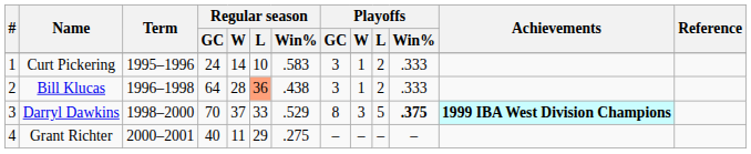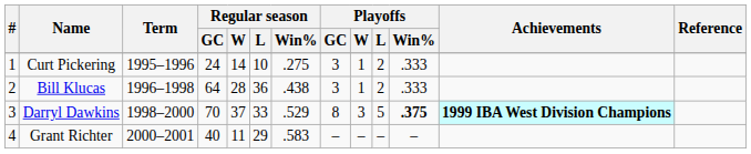 <table class="wikitable" style="text-align:center">
 <tr>
 <th rowspan="2">#</th>
 <th rowspan="2">Name</th>
 <th rowspan="2">Term</th>
 <th colspan="4">Regular season</th>
 <th colspan="4">Playoffs</th>
 <th rowspan="2">Achievements</th>
 <th rowspan="2">Reference</th>
 </tr>
 <tr>
 <th>GC</th>
 <th>W</th>
 <th>L</th>
 <th>Win%</th>
 <th>GC</th>
 <th>W</th>
 <th>L</th>
 <th>Win%</th>
 </tr>
 <tr>
 </tr>
 <tr>
 <td align=center>1</td>
 <td>Curt Pickering</td>
 <td>1995–1996</td>
 <td>24</td>
 <td>14</td>
 <td>10</td>
-<td>.583</td>
+<td>.275</td>
 <td>3</td>
 <td>1</td>
 <td>2</td>
 <td>.333</td>
 <td></td>
 <td></td>
 </tr>
 <tr>
 <td align=center>2</td>
 <td><a href='#'>Bill Klucas</a></td>
 <td>1996–1998</td>
 <td>64</td>
 <td>28</td>
-<td style="background: lightsalmon;">36</td>
+<td>36</td>
 <td>.438</td>
 <td>3</td>
 <td>1</td>
 <td>2</td>
 <td>.333</td>
 <td></td>
 <td></td>
 </tr>
 <tr>
 <td align=center>3</td>
 <td><a href='#'>Darryl Dawkins</a></td>
 <td>1998–2000</td>
 <td>70</td>
 <td>37</td>
 <td>33</td>
 <td>.529</td>
 <td>8</td>
 <td>3</td>
 <td>5</td>
 <td><strong>.375</strong></td>
 <td bgcolor=C9FDFE><strong>1999 IBA West Division Champions</strong></td>
 <td></td>
 </tr>
 <tr>
 <td align=center>4</td>
 <td>Grant Richter</td>
 <td>2000–2001</td>
 <td>40</td>
 <td>11</td>
 <td>29</td>
-<td>.275</td>
+<td>.583</td>
 <td>–</td>
 <td>–</td>
 <td>–</td>
 <td>–</td>
 <td></td>
 <td></td>
 </tr>
 </table>
